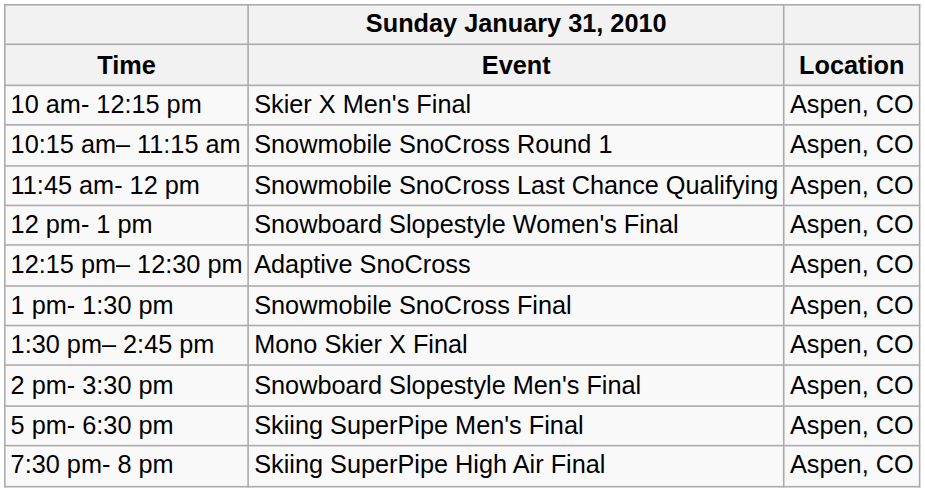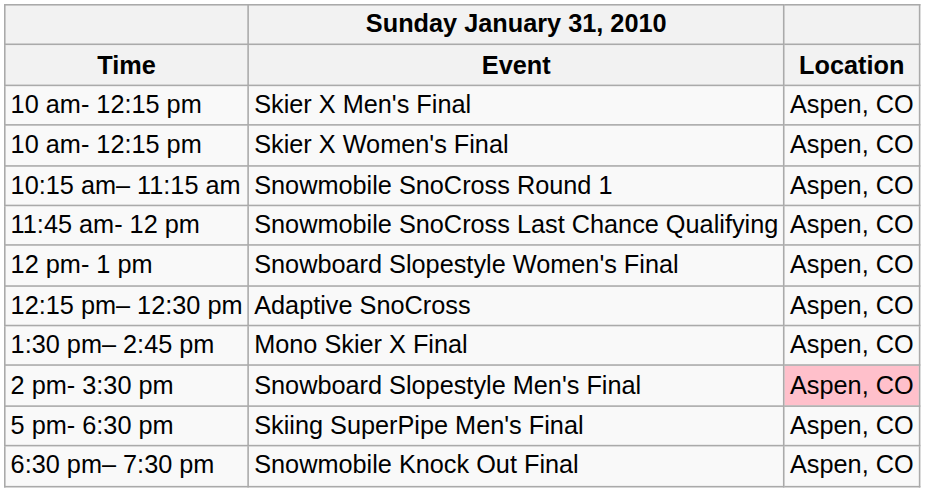 <table class="wikitable">
 <tr>
 <th></th>
 <th>Sunday January 31, 2010</th>
 <th></th>
 </tr>
 <tr>
 <th>Time</th>
 <th>Event</th>
 <th>Location</th>
 </tr>
 <tr>
 <td>10 am- 12:15 pm</td>
 <td>Skier X Men's Final</td>
+<td>Aspen, CO</td>
+</tr>
+<tr>
+<td>10 am- 12:15 pm</td>
+<td>Skier X Women's Final</td>
 <td>Aspen, CO</td>
 </tr>
 <tr>
 <td>10:15 am– 11:15 am</td>
 <td>Snowmobile SnoCross Round 1</td>
 <td>Aspen, CO</td>
 </tr>
 <tr>
 <td>11:45 am- 12 pm</td>
 <td>Snowmobile SnoCross Last Chance Qualifying</td>
 <td>Aspen, CO</td>
 </tr>
 <tr>
 <td>12 pm- 1 pm</td>
 <td>Snowboard Slopestyle Women's Final</td>
 <td>Aspen, CO</td>
 </tr>
 <tr>
 <td>12:15 pm– 12:30 pm</td>
 <td>Adaptive SnoCross</td>
 <td>Aspen, CO</td>
 </tr>
 <tr>
-<td>1 pm- 1:30 pm</td>
-<td>Snowmobile SnoCross Final</td>
-<td>Aspen, CO</td>
-</tr>
-<tr>
 <td>1:30 pm– 2:45 pm</td>
 <td>Mono Skier X Final</td>
 <td>Aspen, CO</td>
 </tr>
 <tr>
 <td>2 pm- 3:30 pm</td>
 <td>Snowboard Slopestyle Men's Final</td>
-<td>Aspen, CO</td>
+<td style="background: pink;">Aspen, CO</td>
 </tr>
 <tr>
 <td>5 pm- 6:30 pm</td>
 <td>Skiing SuperPipe Men's Final</td>
 <td>Aspen, CO</td>
 </tr>
 <tr>
-<td>7:30 pm- 8 pm</td>
-<td>Skiing SuperPipe High Air Final</td>
+<td>6:30 pm– 7:30 pm</td>
+<td>Snowmobile Knock Out Final</td>
 <td>Aspen, CO</td>
 </tr>
 </table>
